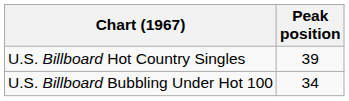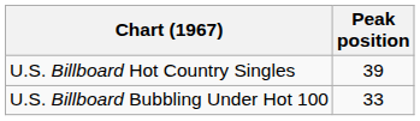 <table class="wikitable sortable">
 <tr>
 <th align="left">Chart (1967)</th>
 <th align="center">Peak<br>position</th>
 </tr>
 <tr>
 <td align="left">U.S. <em>Billboard</em> Hot Country Singles</td>
 <td align="center">39</td>
 </tr>
 <tr>
 <td align="left">U.S. <em>Billboard</em> Bubbling Under Hot 100</td>
-<td align="center">34</td>
+<td align="center">33</td>
 </tr>
 </table>
